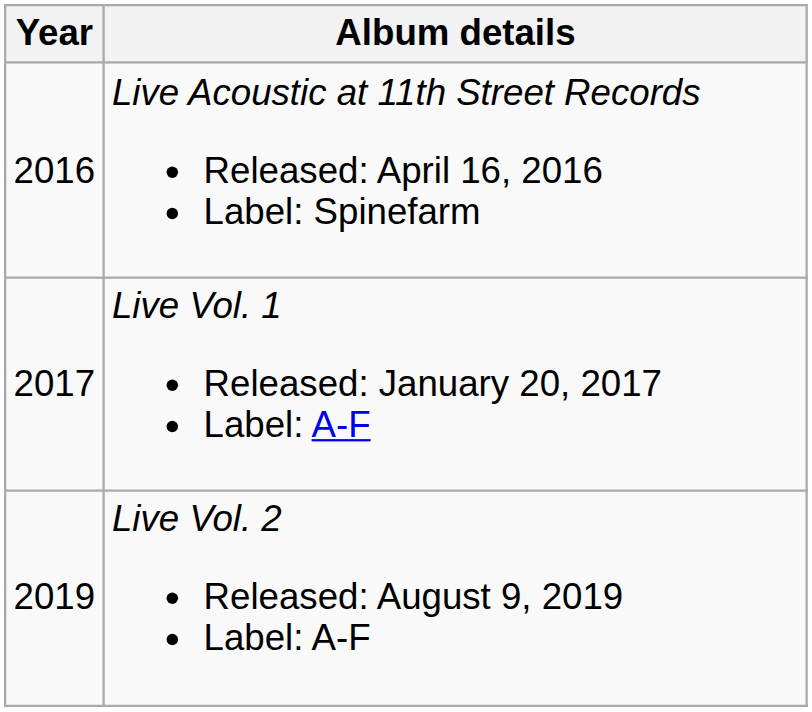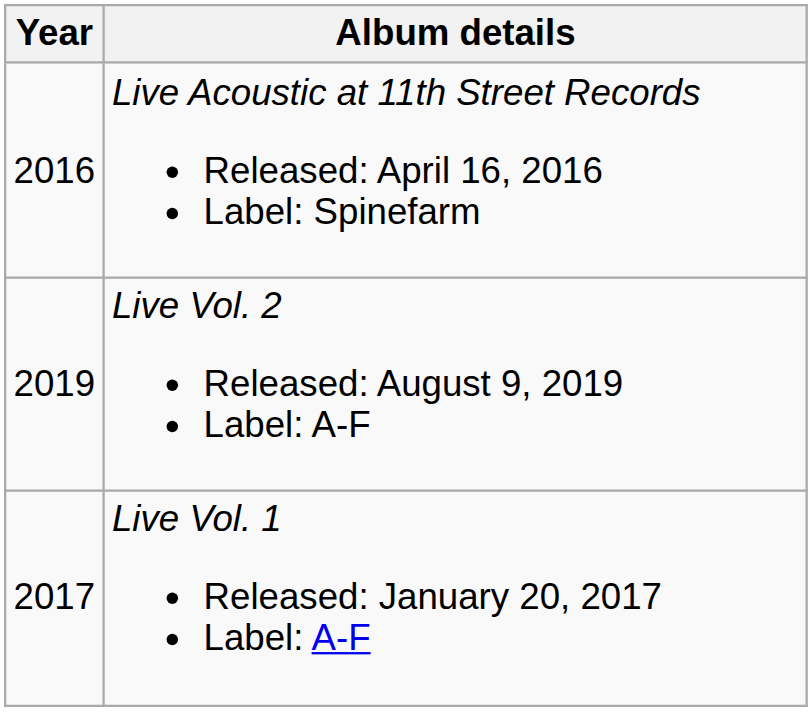 <table class="wikitable">
 <tr>
 <th>Year</th>
 <th width="300">Album details</th>
 </tr>
 <tr>
 <td>2016</td>
 <td><em>Live Acoustic at 11th Street Records</em><br><ul><li>Released: April 16, 2016</li><li>Label: Spinefarm</li></ul></td>
 </tr>
 <tr>
+<td>2019</td>
+<td><em>Live Vol. 2</em><br><ul><li>Released: August 9, 2019</li><li>Label: A-F</li></ul></td>
+</tr>
+<tr>
 <td>2017</td>
 <td><em>Live Vol. 1</em><br><ul><li>Released: January 20, 2017</li><li>Label: <a href='#'>A-F</a></li></ul></td>
 </tr>
-<tr>
-<td>2019</td>
-<td><em>Live Vol. 2</em><br><ul><li>Released: August 9, 2019</li><li>Label: A-F</li></ul></td>
-</tr>
 </table>
